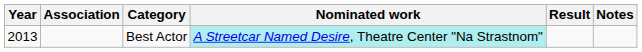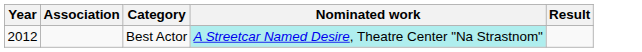 <table class="wikitable sortable">
 <tr>
 <th>Year</th>
 <th>Association</th>
 <th>Category</th>
 <th>Nominated work</th>
 <th>Result</th>
-<th>Notes</th>
 </tr>
 <tr>
-<td>2013</td>
+<td>2012</td>
 <td></td>
 <td>Best Actor</td>
 <td style="background: paleturquoise;"><em><a href='#'>A Streetcar Named Desire</a></em>, Theatre Center "Na Strastnom"</td>
 <td></td>
-<td></td>
 </tr>
 </table>
